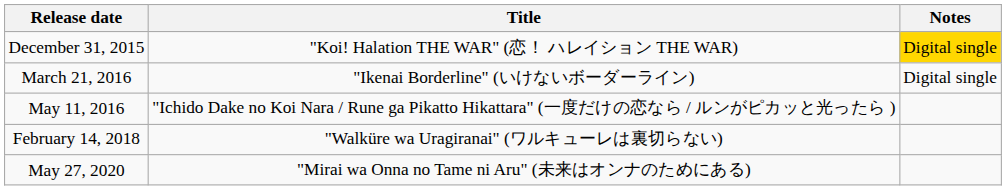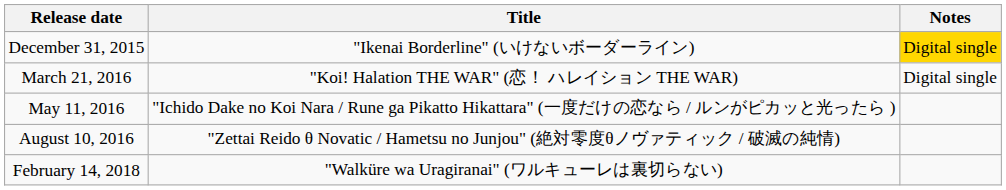 <table class="wikitable" style="text-align: center;">
 <tr>
 <th>Release date</th>
 <th>Title</th>
 <th>Notes</th>
 </tr>
 <tr>
 <td>December 31, 2015</td>
-<td>"Koi! Halation THE WAR" (恋！ ハレイション THE WAR)</td>
+<td>"Ikenai Borderline" (いけないボーダーライン)</td>
 <td style="background: gold;">Digital single</td>
 </tr>
 <tr>
 <td>March 21, 2016</td>
-<td>"Ikenai Borderline" (いけないボーダーライン)</td>
+<td>"Koi! Halation THE WAR" (恋！ ハレイション THE WAR)</td>
 <td>Digital single</td>
 </tr>
 <tr>
 <td>May 11, 2016</td>
 <td>"Ichido Dake no Koi Nara / Rune ga Pikatto Hikattara" (一度だけの恋なら / ルンがピカッと光ったら )</td>
 <td></td>
 </tr>
 <tr>
+<td>August 10, 2016</td>
+<td>"Zettai Reido θ Novatic / Hametsu no Junjou" (絶対零度θノヴァティック / 破滅の純情)</td>
+<td></td>
+</tr>
+<tr>
 <td>February 14, 2018</td>
 <td>"Walküre wa Uragiranai" (ワルキューレは裏切らない)</td>
 <td></td>
 </tr>
-<tr>
-<td>May 27, 2020</td>
-<td>"Mirai wa Onna no Tame ni Aru" (未来はオンナのためにある)</td>
-<td></td>
-</tr>
 </table>
